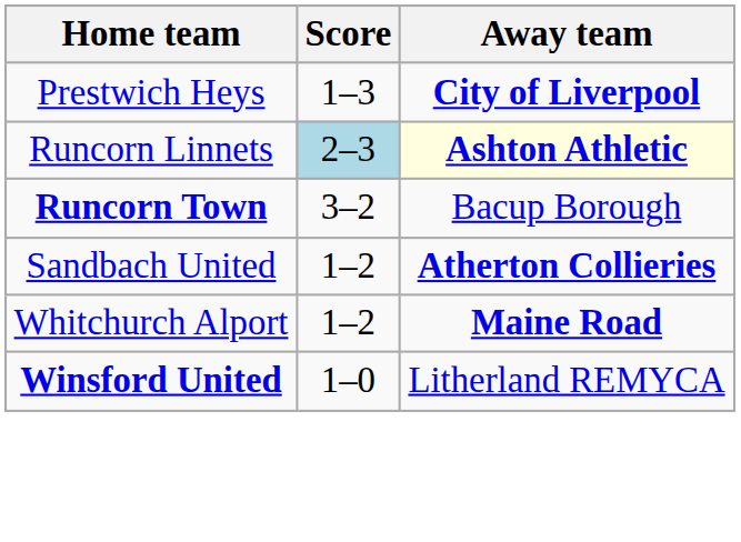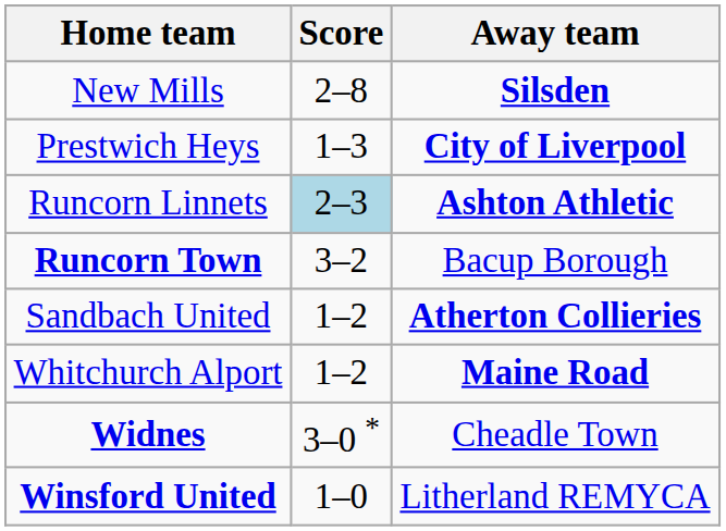 <table class="wikitable" style="text-align: center">
 <tr>
 <th>Home team</th>
 <th>Score</th>
 <th>Away team</th>
+</tr>
+<tr>
+<td><a href='#'>New Mills</a></td>
+<td>2–8</td>
+<td><strong><a href='#'>Silsden</a></strong></td>
 </tr>
 <tr>
 <td><a href='#'>Prestwich Heys</a></td>
 <td>1–3</td>
 <td><strong><a href='#'>City of Liverpool</a></strong></td>
 </tr>
 <tr>
 <td><a href='#'>Runcorn Linnets</a></td>
 <td style="background: lightblue;">2–3</td>
-<td style="background: lightyellow;"><strong><a href='#'>Ashton Athletic</a></strong></td>
+<td><strong><a href='#'>Ashton Athletic</a></strong></td>
 </tr>
 <tr>
 <td><strong><a href='#'>Runcorn Town</a></strong></td>
 <td>3–2</td>
 <td><a href='#'>Bacup Borough</a></td>
 </tr>
 <tr>
 <td><a href='#'>Sandbach United</a></td>
 <td>1–2</td>
 <td><strong><a href='#'>Atherton Collieries</a></strong></td>
 </tr>
 <tr>
 <td><a href='#'>Whitchurch Alport</a></td>
 <td>1–2</td>
 <td><strong><a href='#'>Maine Road</a></strong></td>
 </tr>
 <tr>
+<td><strong><a href='#'>Widnes</a></strong></td>
+<td>3–0 <sup>*</sup></td>
+<td><a href='#'>Cheadle Town</a></td>
+</tr>
+<tr>
 <td><strong><a href='#'>Winsford United</a></strong></td>
 <td>1–0</td>
 <td><a href='#'>Litherland REMYCA</a></td>
 </tr>
 </table>
